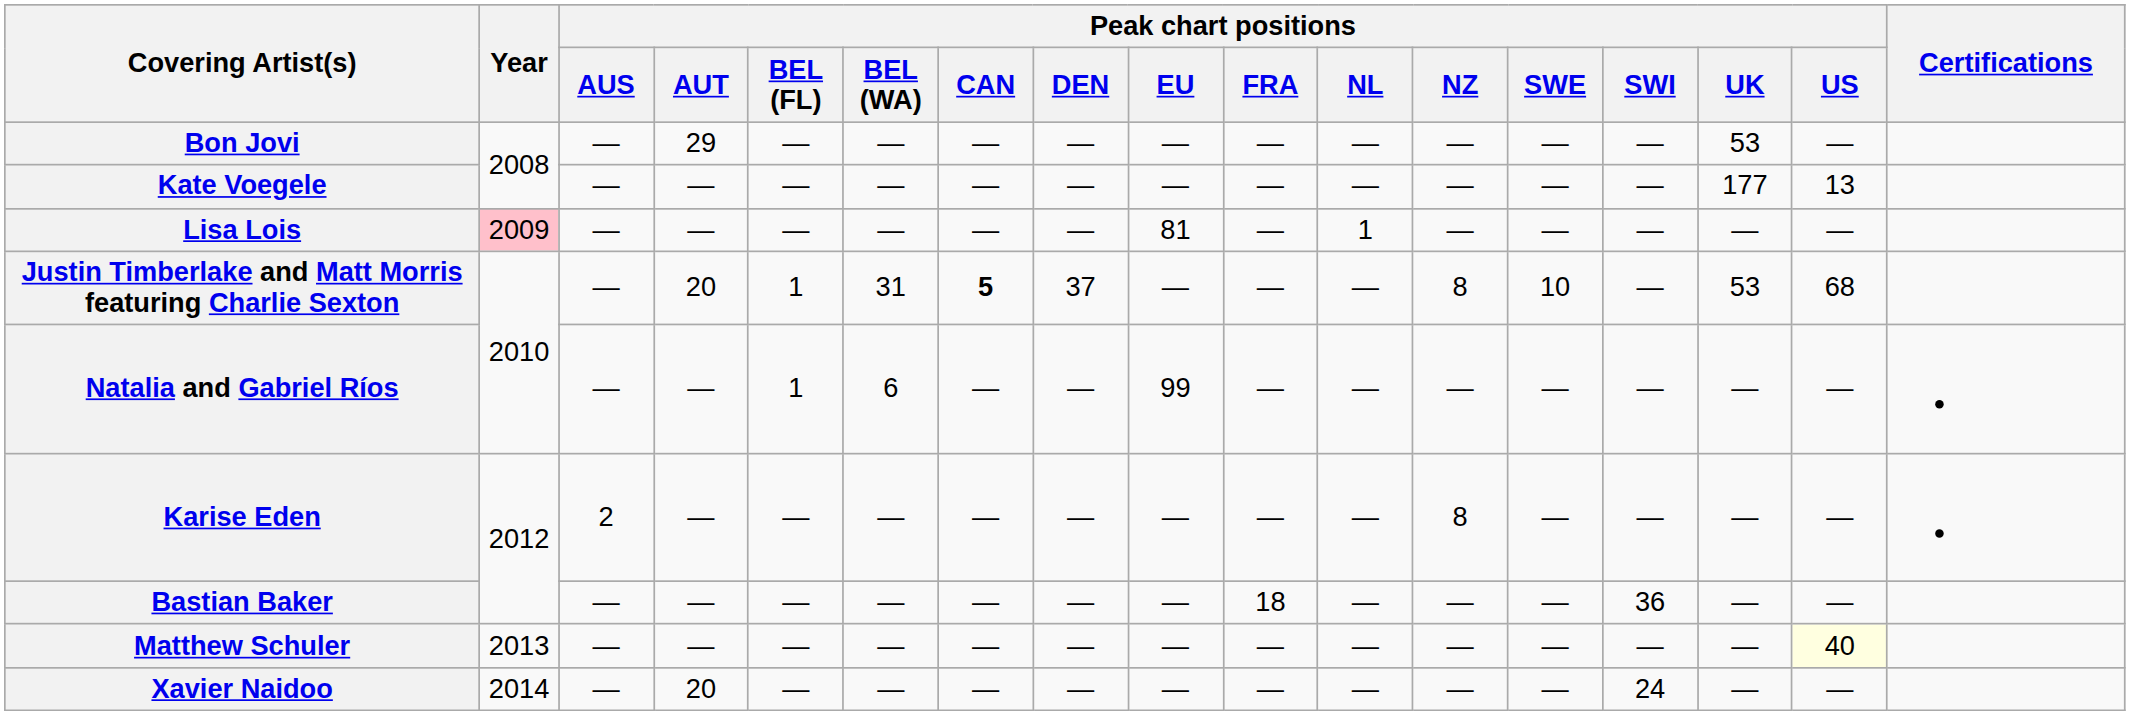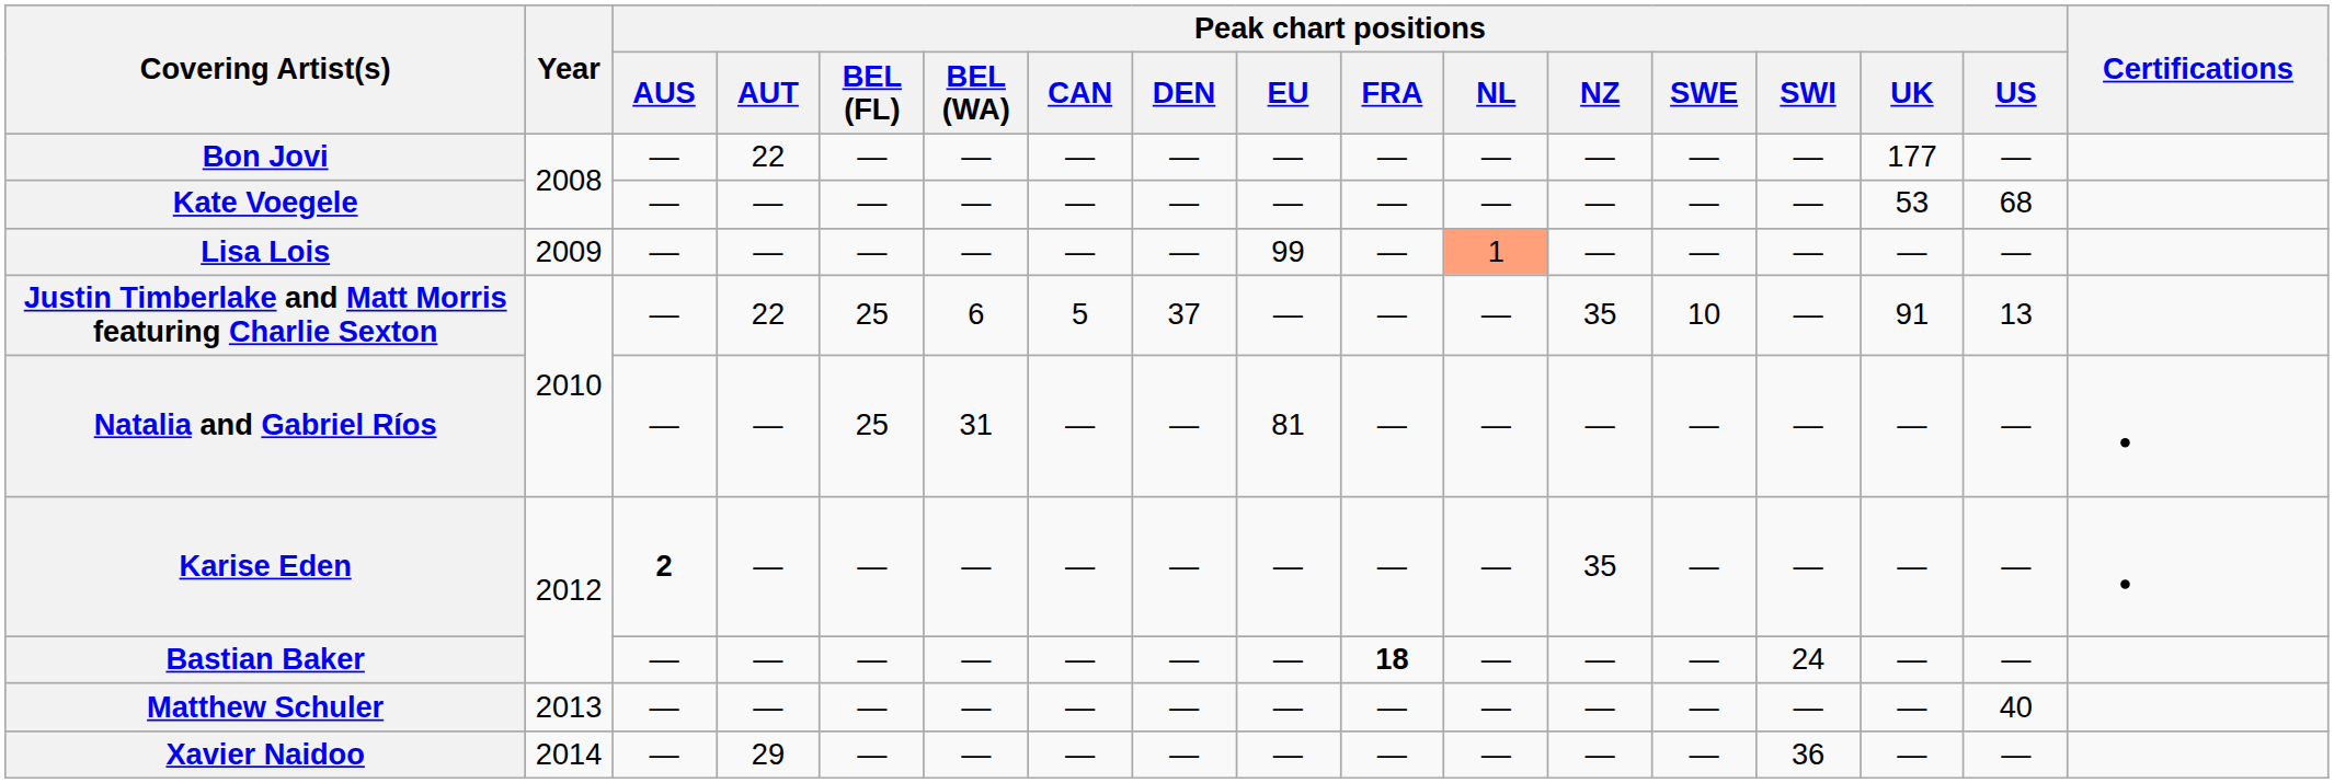 <table class="wikitable plainrowheaders" style="text-align:center;">
 <tr>
 <th style="width:20%;" rowspan="2">Covering Artist(s)</th>
 <th style="width:2.4%;" rowspan="2">Year</th>
 <th colspan="14">Peak chart positions</th>
 <th style="width:10%;" rowspan="2"><a href='#'>Certifications</a></th>
 </tr>
 <tr>
 <th style="width:4%;"><a href='#'>AUS</a> <br></th>
 <th style="width:4%;"><a href='#'>AUT</a> <br></th>
 <th style="width:4%;"><a href='#'>BEL</a> <br>(FL)<br></th>
 <th style="width:4%;"><a href='#'>BEL</a> <br>(WA)<br></th>
 <th style="width:4%;"><a href='#'>CAN</a> <br></th>
 <th style="width:4%;"><a href='#'>DEN</a> <br></th>
 <th style="width:4%;"><a href='#'>EU</a> <br></th>
 <th style="width:4%;"><a href='#'>FRA</a> <br></th>
 <th style="width:4%;"><a href='#'>NL</a> <br></th>
 <th style="width:4%;"><a href='#'>NZ</a> <br></th>
 <th style="width:4%;"><a href='#'>SWE</a> <br></th>
 <th style="width:4%;"><a href='#'>SWI</a> <br></th>
 <th style="width:4%;"><a href='#'>UK</a> <br></th>
 <th style="width:4%;"><a href='#'>US</a> <br></th>
 </tr>
 <tr>
 <th scope="row"><a href='#'>Bon Jovi</a></th>
 <td rowspan="2">2008</td>
 <td>—</td>
-<td>29</td>
+<td>22</td>
 <td>—</td>
 <td>—</td>
 <td>—</td>
 <td>—</td>
 <td>—</td>
 <td>—</td>
 <td>—</td>
 <td>—</td>
 <td>—</td>
 <td>—</td>
-<td>53</td>
+<td>177</td>
 <td>—</td>
 <td></td>
 </tr>
 <tr>
 <th scope="row"><a href='#'>Kate Voegele</a></th>
 <td>—</td>
 <td>—</td>
 <td>—</td>
 <td>—</td>
 <td>—</td>
 <td>—</td>
 <td>—</td>
 <td>—</td>
 <td>—</td>
 <td>—</td>
 <td>—</td>
 <td>—</td>
-<td>177</td>
-<td>13</td>
+<td>53</td>
+<td>68</td>
 <td></td>
 </tr>
 <tr>
 <th scope="row"><a href='#'>Lisa Lois</a></th>
-<td style="background: pink;">2009</td>
+<td>2009</td>
 <td>—</td>
 <td>—</td>
 <td>—</td>
 <td>—</td>
 <td>—</td>
 <td>—</td>
-<td>81</td>
+<td>99</td>
 <td>—</td>
-<td>1</td>
+<td style="background: lightsalmon;">1</td>
 <td>—</td>
 <td>—</td>
 <td>—</td>
 <td>—</td>
 <td>—</td>
 <td></td>
 </tr>
 <tr>
 <th scope="row"><a href='#'>Justin Timberlake</a> and <a href='#'>Matt Morris</a> featuring <a href='#'>Charlie Sexton</a></th>
 <td rowspan="2">2010</td>
 <td>—</td>
-<td>20</td>
-<td>1</td>
-<td>31</td>
-<td><strong>5</strong></td>
+<td>22</td>
+<td>25</td>
+<td>6</td>
+<td>5</td>
 <td>37</td>
 <td>—</td>
 <td>—</td>
 <td>—</td>
-<td>8</td>
+<td>35</td>
 <td>10</td>
 <td>—</td>
-<td>53</td>
-<td>68</td>
+<td>91</td>
+<td>13</td>
 <td></td>
 </tr>
 <tr>
 <th scope="row"><a href='#'>Natalia</a> and <a href='#'>Gabriel Ríos</a></th>
 <td>—</td>
 <td>—</td>
-<td>1</td>
-<td>6</td>
+<td>25</td>
+<td>31</td>
 <td>—</td>
 <td>—</td>
-<td>99</td>
+<td>81</td>
 <td>—</td>
 <td>—</td>
 <td>—</td>
 <td>—</td>
 <td>—</td>
 <td>—</td>
 <td>—</td>
 <td><br><ul><li></li></ul></td>
 </tr>
 <tr>
 <th scope="row"><a href='#'>Karise Eden</a></th>
 <td rowspan="2">2012</td>
-<td>2</td>
+<td><strong>2</strong></td>
 <td>—</td>
 <td>—</td>
 <td>—</td>
 <td>—</td>
 <td>—</td>
 <td>—</td>
 <td>—</td>
 <td>—</td>
-<td>8</td>
+<td>35</td>
 <td>—</td>
 <td>—</td>
 <td>—</td>
 <td>—</td>
 <td><br><ul><li></li></ul></td>
 </tr>
 <tr>
 <th scope="row"><a href='#'>Bastian Baker</a></th>
 <td>—</td>
 <td>—</td>
 <td>—</td>
 <td>—</td>
 <td>—</td>
 <td>—</td>
 <td>—</td>
-<td>18</td>
+<td><strong>18</strong></td>
 <td>—</td>
 <td>—</td>
 <td>—</td>
-<td>36</td>
+<td>24</td>
 <td>—</td>
 <td>—</td>
 <td></td>
 </tr>
 <tr>
 <th scope="row"><a href='#'>Matthew Schuler</a></th>
 <td>2013</td>
 <td>—</td>
 <td>—</td>
 <td>—</td>
 <td>—</td>
 <td>—</td>
 <td>—</td>
 <td>—</td>
 <td>—</td>
 <td>—</td>
 <td>—</td>
 <td>—</td>
 <td>—</td>
 <td>—</td>
-<td style="background: lightyellow;">40</td>
+<td>40</td>
 <td></td>
 </tr>
 <tr>
 <th scope="row"><a href='#'>Xavier Naidoo</a></th>
 <td>2014</td>
 <td>—</td>
-<td>20</td>
+<td>29</td>
 <td>—</td>
 <td>—</td>
 <td>—</td>
 <td>—</td>
 <td>—</td>
 <td>—</td>
 <td>—</td>
 <td>—</td>
 <td>—</td>
-<td>24</td>
+<td>36</td>
 <td>—</td>
 <td>—</td>
 <td></td>
 </tr>
 </table>
